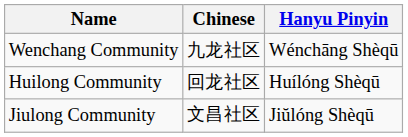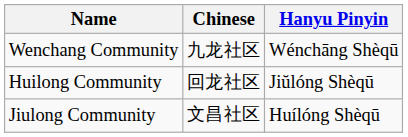 <table class="wikitable">
 <tr>
 <th>Name</th>
 <th>Chinese</th>
 <th><a href='#'>Hanyu Pinyin</a></th>
 </tr>
 <tr>
 <td>Wenchang Community</td>
 <td>九龙社区</td>
 <td>Wénchāng Shèqū</td>
 </tr>
 <tr>
 <td>Huilong Community</td>
 <td>回龙社区</td>
-<td>Huílóng Shèqū</td>
+<td>Jiŭlóng Shèqū</td>
 </tr>
 <tr>
 <td>Jiulong Community</td>
 <td>文昌社区</td>
-<td>Jiŭlóng Shèqū</td>
+<td>Huílóng Shèqū</td>
 </tr>
 </table>
